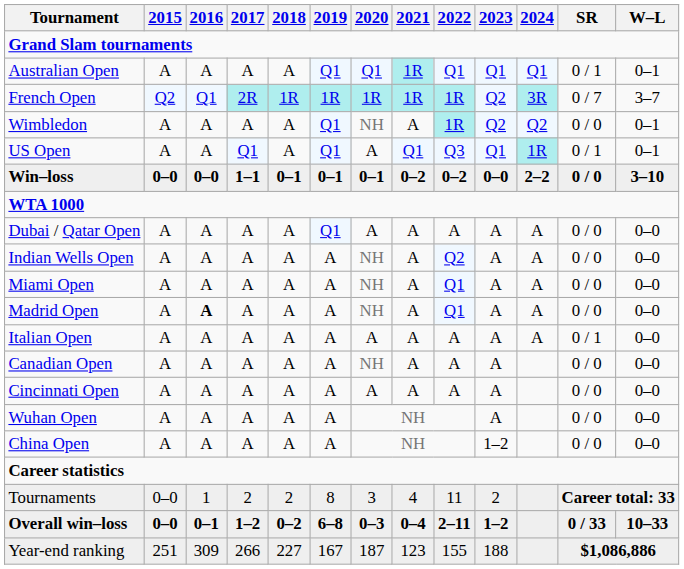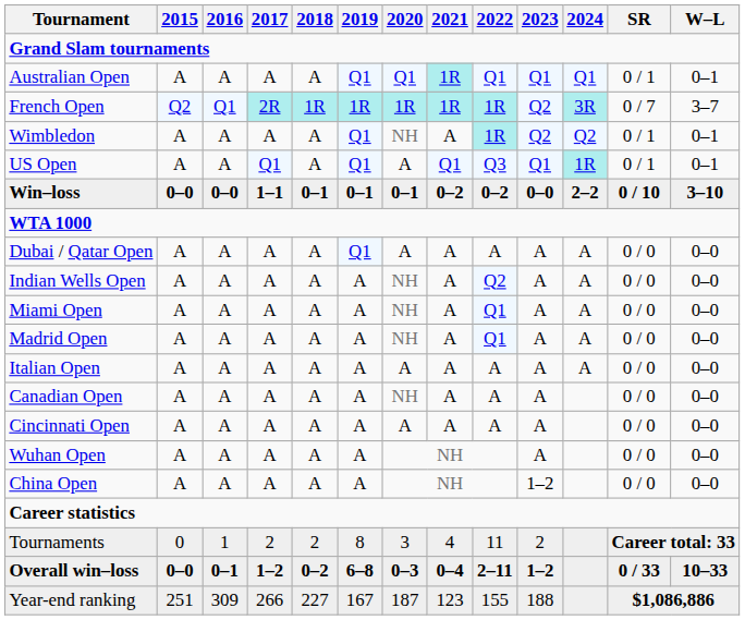 <table class="wikitable" style=text-align:center>
 <tr>
 <th>Tournament</th>
 <th><a href='#'>2015</a></th>
 <th><a href='#'>2016</a></th>
 <th><a href='#'>2017</a></th>
 <th><a href='#'>2018</a></th>
 <th><a href='#'>2019</a></th>
 <th><a href='#'>2020</a></th>
 <th><a href='#'>2021</a></th>
 <th><a href='#'>2022</a></th>
 <th><a href='#'>2023</a></th>
 <th><a href='#'>2024</a></th>
 <th>SR</th>
 <th>W–L</th>
 </tr>
 <tr>
 <td colspan="14" align="left"><strong><a href='#'>Grand Slam tournaments</a></strong></td>
 </tr>
 <tr>
 <td align=left><a href='#'>Australian Open</a></td>
 <td>A</td>
 <td>A</td>
 <td>A</td>
 <td>A</td>
 <td bgcolor=f0f8ff><a href='#'>Q1</a></td>
 <td bgcolor=f0f8ff><a href='#'>Q1</a></td>
 <td bgcolor=afeeee><a href='#'>1R</a></td>
 <td bgcolor=f0f8ff><a href='#'>Q1</a></td>
 <td bgcolor=f0f8ff><a href='#'>Q1</a></td>
 <td bgcolor=f0f8ff><a href='#'>Q1</a></td>
 <td>0 / 1</td>
 <td>0–1</td>
 </tr>
 <tr>
 <td align=left><a href='#'>French Open</a></td>
 <td bgcolor=f0f8ff><a href='#'>Q2</a></td>
 <td bgcolor=f0f8ff><a href='#'>Q1</a></td>
 <td bgcolor=afeeee><a href='#'>2R</a></td>
 <td bgcolor=afeeee><a href='#'>1R</a></td>
 <td bgcolor=afeeee><a href='#'>1R</a></td>
 <td bgcolor=afeeee><a href='#'>1R</a></td>
 <td bgcolor=afeeee><a href='#'>1R</a></td>
 <td bgcolor=afeeee><a href='#'>1R</a></td>
 <td bgcolor=f0f8ff><a href='#'>Q2</a></td>
 <td bgcolor=afeeee><a href='#'>3R</a></td>
 <td>0 / 7</td>
 <td>3–7</td>
 </tr>
 <tr>
 <td align=left><a href='#'>Wimbledon</a></td>
 <td>A</td>
 <td>A</td>
 <td>A</td>
 <td>A</td>
 <td bgcolor=f0f8ff><a href='#'>Q1</a></td>
 <td style=color:#767676>NH</td>
 <td>A</td>
 <td bgcolor=afeeee><a href='#'>1R</a></td>
 <td bgcolor=f0f8ff><a href='#'>Q2</a></td>
 <td bgcolor=f0f8ff><a href='#'>Q2</a></td>
-<td>0 / 0</td>
+<td>0 / 1</td>
 <td>0–1</td>
 </tr>
 <tr>
 <td align=left><a href='#'>US Open</a></td>
 <td>A</td>
 <td>A</td>
 <td bgcolor=f0f8ff><a href='#'>Q1</a></td>
 <td>A</td>
 <td bgcolor=f0f8ff><a href='#'>Q1</a></td>
 <td>A</td>
 <td bgcolor=f0f8ff><a href='#'>Q1</a></td>
 <td bgcolor=f0f8ff><a href='#'>Q3</a></td>
 <td bgcolor=f0f8ff><a href='#'>Q1</a></td>
 <td bgcolor=afeeee><a href='#'>1R</a></td>
 <td>0 / 1</td>
 <td>0–1</td>
 </tr>
 <tr style=background:#efefef;font-weight:bold>
 <td align=left>Win–loss</td>
 <td>0–0</td>
 <td>0–0</td>
 <td>1–1</td>
 <td>0–1</td>
 <td>0–1</td>
 <td>0–1</td>
 <td>0–2</td>
 <td>0–2</td>
 <td>0–0</td>
 <td>2–2</td>
-<td>0 / 0</td>
+<td>0 / 10</td>
 <td>3–10</td>
 </tr>
 <tr>
 <td colspan="14" align="left"><strong><a href='#'>WTA 1000</a></strong></td>
 </tr>
 <tr>
 <td align="left"><a href='#'>Dubai</a> / <a href='#'>Qatar Open</a></td>
 <td>A</td>
 <td>A</td>
 <td>A</td>
 <td>A</td>
 <td bgcolor=f0f8ff><a href='#'>Q1</a></td>
 <td>A</td>
 <td>A</td>
 <td>A</td>
 <td>A</td>
 <td>A</td>
 <td>0 / 0</td>
 <td>0–0</td>
 </tr>
 <tr>
 <td align="left"><a href='#'>Indian Wells Open</a></td>
 <td>A</td>
 <td>A</td>
 <td>A</td>
 <td>A</td>
 <td>A</td>
 <td style=color:#767676>NH</td>
 <td>A</td>
 <td bgcolor=f0f8ff><a href='#'>Q2</a></td>
 <td>A</td>
 <td>A</td>
 <td>0 / 0</td>
 <td>0–0</td>
 </tr>
 <tr>
 <td align="left"><a href='#'>Miami Open</a></td>
 <td>A</td>
 <td>A</td>
 <td>A</td>
 <td>A</td>
 <td>A</td>
 <td style=color:#767676>NH</td>
 <td>A</td>
 <td bgcolor=f0f8ff><a href='#'>Q1</a></td>
 <td>A</td>
 <td>A</td>
 <td>0 / 0</td>
 <td>0–0</td>
 </tr>
 <tr>
 <td align="left"><a href='#'>Madrid Open</a></td>
 <td>A</td>
-<td><strong>A</strong></td>
+<td>A</td>
 <td>A</td>
 <td>A</td>
 <td>A</td>
 <td style=color:#767676>NH</td>
 <td>A</td>
 <td bgcolor=f0f8ff><a href='#'>Q1</a></td>
 <td>A</td>
 <td>A</td>
 <td>0 / 0</td>
 <td>0–0</td>
 </tr>
 <tr>
 <td align="left"><a href='#'>Italian Open</a></td>
 <td>A</td>
 <td>A</td>
 <td>A</td>
 <td>A</td>
 <td>A</td>
 <td>A</td>
 <td>A</td>
 <td>A</td>
 <td>A</td>
 <td>A</td>
-<td>0 / 1</td>
+<td>0 / 0</td>
 <td>0–0</td>
 </tr>
 <tr>
 <td align="left"><a href='#'>Canadian Open</a></td>
 <td>A</td>
 <td>A</td>
 <td>A</td>
 <td>A</td>
 <td>A</td>
 <td style=color:#767676>NH</td>
 <td>A</td>
 <td>A</td>
 <td>A</td>
 <td></td>
 <td>0 / 0</td>
 <td>0–0</td>
 </tr>
 <tr>
 <td align="left"><a href='#'>Cincinnati Open</a></td>
 <td>A</td>
 <td>A</td>
 <td>A</td>
 <td>A</td>
 <td>A</td>
 <td>A</td>
 <td>A</td>
 <td>A</td>
 <td>A</td>
 <td></td>
 <td>0 / 0</td>
 <td>0–0</td>
 </tr>
 <tr>
 <td align="left"><a href='#'>Wuhan Open</a></td>
 <td>A</td>
 <td>A</td>
 <td>A</td>
 <td>A</td>
 <td>A</td>
 <td colspan="3" style="color:#767676">NH</td>
 <td>A</td>
 <td></td>
 <td>0 / 0</td>
 <td>0–0</td>
 </tr>
 <tr>
 <td align="left"><a href='#'>China Open</a></td>
 <td>A</td>
 <td>A</td>
 <td>A</td>
 <td>A</td>
 <td>A</td>
 <td colspan="3" style="color:#767676">NH</td>
 <td>1–2</td>
 <td></td>
 <td>0 / 0</td>
 <td>0–0</td>
 </tr>
 <tr>
 <td colspan="14" align="left"><strong>Career statistics</strong></td>
 </tr>
 <tr bgcolor=efefef>
 <td align=left>Tournaments</td>
-<td>0–0</td>
+<td>0</td>
 <td>1</td>
 <td>2</td>
 <td>2</td>
 <td>8</td>
 <td>3</td>
 <td>4</td>
 <td>11</td>
 <td>2</td>
 <td></td>
 <td colspan="3"><strong>Career total: 33</strong></td>
 </tr>
 <tr style=background:#efefef;font-weight:bold>
 <td align=left>Overall win–loss</td>
 <td>0–0</td>
 <td>0–1</td>
 <td>1–2</td>
 <td>0–2</td>
 <td>6–8</td>
 <td>0–3</td>
 <td>0–4</td>
 <td>2–11</td>
 <td>1–2</td>
 <td></td>
 <td>0 / 33</td>
 <td>10–33</td>
 </tr>
 <tr bgcolor=efefef>
 <td align=left>Year-end ranking</td>
 <td>251</td>
 <td>309</td>
 <td>266</td>
 <td>227</td>
 <td>167</td>
 <td>187</td>
 <td>123</td>
 <td>155</td>
 <td>188</td>
 <td></td>
 <td colspan="3"><strong>$1,086,886</strong></td>
 </tr>
 </table>
